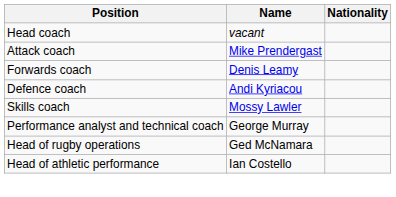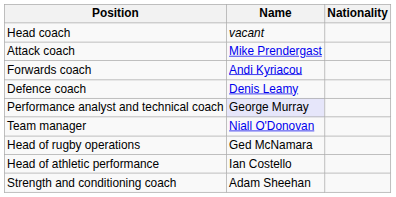 <table class="wikitable">
 <tr>
 <th>Position</th>
 <th>Name</th>
 <th>Nationality</th>
 </tr>
 <tr>
 <td>Head coach</td>
 <td><em>vacant</em></td>
 <td></td>
 </tr>
 <tr>
 <td>Attack coach</td>
 <td><a href='#'>Mike Prendergast</a></td>
 <td></td>
 </tr>
 <tr>
 <td>Forwards coach</td>
+<td><a href='#'>Andi Kyriacou</a></td>
+<td></td>
+</tr>
+<tr>
+<td>Defence coach</td>
 <td><a href='#'>Denis Leamy</a></td>
 <td></td>
 </tr>
 <tr>
-<td>Defence coach</td>
-<td><a href='#'>Andi Kyriacou</a></td>
+<td>Performance analyst and technical coach</td>
+<td style="background: lavender;">George Murray</td>
 <td></td>
 </tr>
 <tr>
-<td>Skills coach</td>
-<td><a href='#'>Mossy Lawler</a></td>
-<td></td>
-</tr>
-<tr>
-<td>Performance analyst and technical coach</td>
-<td>George Murray</td>
+<td>Team manager</td>
+<td><a href='#'>Niall O'Donovan</a></td>
 <td></td>
 </tr>
 <tr>
 <td>Head of rugby operations</td>
 <td>Ged McNamara</td>
 <td></td>
 </tr>
 <tr>
 <td>Head of athletic performance</td>
 <td>Ian Costello</td>
 <td></td>
 </tr>
+<tr>
+<td>Strength and conditioning coach</td>
+<td>Adam Sheehan</td>
+<td></td>
+</tr>
 </table>
